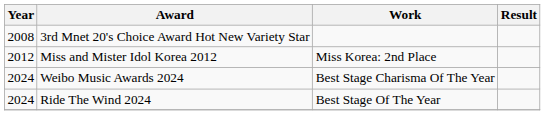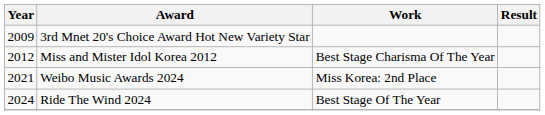 <table class="wikitable">
 <tr>
 <th>Year</th>
 <th>Award</th>
 <th>Work</th>
 <th>Result</th>
 </tr>
 <tr>
-<td rowspan="1">2008</td>
+<td rowspan="1">2009</td>
 <td>3rd Mnet 20's Choice Award Hot New Variety Star</td>
 <td></td>
 <td></td>
 </tr>
 <tr>
 <td rowspan="1">2012</td>
 <td>Miss and Mister Idol Korea 2012</td>
-<td>Miss Korea: 2nd Place</td>
+<td>Best Stage Charisma Of The Year</td>
 <td></td>
 </tr>
 <tr>
-<td rowspan="1">2024</td>
+<td rowspan="1">2021</td>
 <td>Weibo Music Awards 2024</td>
-<td>Best Stage Charisma Of The Year</td>
+<td>Miss Korea: 2nd Place</td>
 <td></td>
 </tr>
 <tr>
 <td rowspan="1">2024</td>
 <td>Ride The Wind 2024</td>
 <td>Best Stage Of The Year</td>
 <td></td>
 </tr>
 <tr>
 </tr>
 </table>
